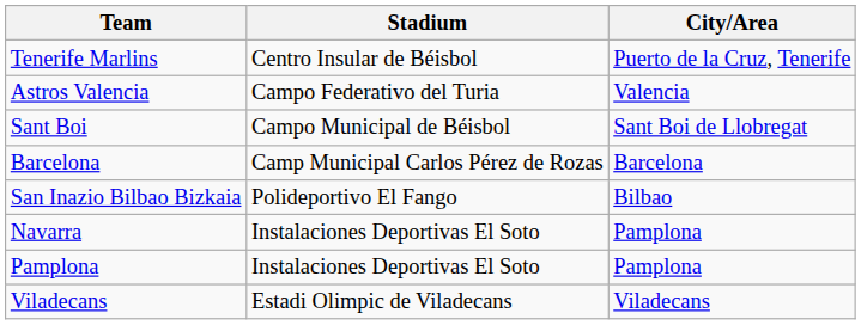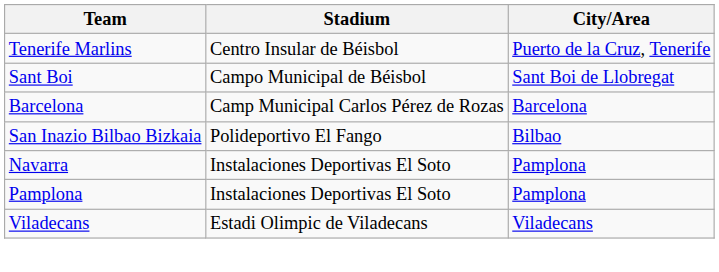 <table class="wikitable sortable">
 <tr>
 <th>Team</th>
 <th>Stadium</th>
 <th>City/Area</th>
 </tr>
 <tr>
 <td><a href='#'>Tenerife Marlins</a></td>
 <td>Centro Insular de Béisbol</td>
 <td><a href='#'>Puerto de la Cruz</a>, <a href='#'>Tenerife</a></td>
-</tr>
-<tr>
-<td><a href='#'>Astros Valencia</a></td>
-<td>Campo Federativo del Turia</td>
-<td><a href='#'>Valencia</a></td>
 </tr>
 <tr>
 <td><a href='#'>Sant Boi</a></td>
 <td>Campo Municipal de Béisbol</td>
 <td><a href='#'>Sant Boi de Llobregat</a></td>
 </tr>
 <tr>
 <td><a href='#'>Barcelona</a></td>
 <td>Camp Municipal Carlos Pérez de Rozas</td>
 <td><a href='#'>Barcelona</a></td>
 </tr>
 <tr>
 <td><a href='#'>San Inazio Bilbao Bizkaia</a></td>
 <td>Polideportivo El Fango</td>
 <td><a href='#'>Bilbao</a></td>
 </tr>
 <tr>
 <td><a href='#'>Navarra</a></td>
 <td>Instalaciones Deportivas El Soto</td>
 <td><a href='#'>Pamplona</a></td>
 </tr>
 <tr>
 <td><a href='#'>Pamplona</a></td>
 <td>Instalaciones Deportivas El Soto</td>
 <td><a href='#'>Pamplona</a></td>
 </tr>
 <tr>
 <td><a href='#'>Viladecans</a></td>
 <td>Estadi Olimpic de Viladecans</td>
 <td><a href='#'>Viladecans</a></td>
 </tr>
 </table>
